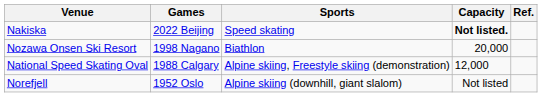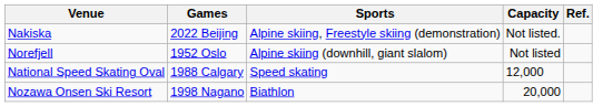 <table class="wikitable sortable">
 <tr>
 <th>Venue</th>
 <th>Games</th>
 <th>Sports</th>
 <th>Capacity</th>
 <th>Ref.</th>
 </tr>
 <tr>
 <td><a href='#'>Nakiska</a></td>
 <td><a href='#'>2022 Beijing</a></td>
+<td><a href='#'>Alpine skiing</a>, <a href='#'>Freestyle skiing</a> (demonstration)</td>
+<td align="right">Not listed.</td>
+<td align=center></td>
+</tr>
+<tr>
+<td><a href='#'>Norefjell</a></td>
+<td><a href='#'>1952 Oslo</a></td>
+<td><a href='#'>Alpine skiing</a> (downhill, giant slalom)</td>
+<td align="right">Not listed</td>
+<td align=center></td>
+</tr>
+<tr>
+<td><a href='#'>National Speed Skating Oval</a></td>
+<td><a href='#'>1988 Calgary</a></td>
 <td><a href='#'>Speed skating</a></td>
-<td align="right"><strong>Not listed.</strong></td>
-<td align=center></td>
+<td>12,000</td>
 </tr>
 <tr>
 <td><a href='#'>Nozawa Onsen Ski Resort</a></td>
 <td><a href='#'>1998 Nagano</a></td>
 <td><a href='#'>Biathlon</a></td>
 <td align="right">20,000</td>
 <td align=center></td>
 </tr>
-<tr>
-<td><a href='#'>National Speed Skating Oval</a></td>
-<td><a href='#'>1988 Calgary</a></td>
-<td><a href='#'>Alpine skiing</a>, <a href='#'>Freestyle skiing</a> (demonstration)</td>
-<td>12,000</td>
-</tr>
-<tr>
-<td><a href='#'>Norefjell</a></td>
-<td><a href='#'>1952 Oslo</a></td>
-<td><a href='#'>Alpine skiing</a> (downhill, giant slalom)</td>
-<td align="right">Not listed</td>
-<td align=center></td>
-</tr>
 </table>
